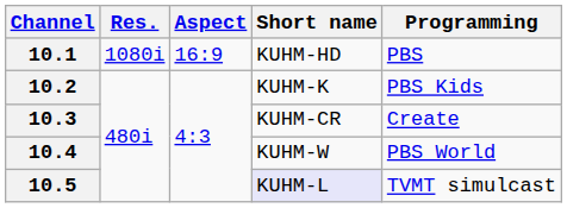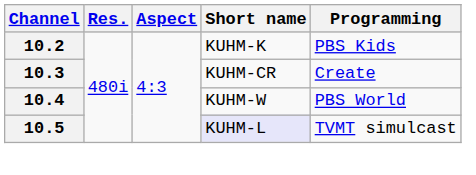 <table class="wikitable">
 <tr>
 <th><a href='#'>Channel</a></th>
 <th><a href='#'>Res.</a></th>
 <th><a href='#'>Aspect</a></th>
 <th>Short name</th>
 <th>Programming</th>
-</tr>
-<tr>
-<th scope = "row">10.1</th>
-<td><a href='#'>1080i</a></td>
-<td><a href='#'>16:9</a></td>
-<td>KUHM-HD</td>
-<td><a href='#'>PBS</a></td>
 </tr>
 <tr>
 <th scope = "row">10.2</th>
 <td rowspan=4><a href='#'>480i</a></td>
 <td rowspan=4><a href='#'>4:3</a></td>
 <td>KUHM-K</td>
 <td><a href='#'>PBS Kids</a></td>
 </tr>
 <tr>
 <th scope = "row">10.3</th>
 <td>KUHM-CR</td>
 <td><a href='#'>Create</a></td>
 </tr>
 <tr>
 <th scope = "row">10.4</th>
 <td>KUHM-W</td>
 <td><a href='#'>PBS World</a></td>
 </tr>
 <tr>
 <th scope = "row">10.5</th>
 <td style="background: lavender;">KUHM-L</td>
 <td><a href='#'>TVMT</a> simulcast</td>
 </tr>
 </table>
